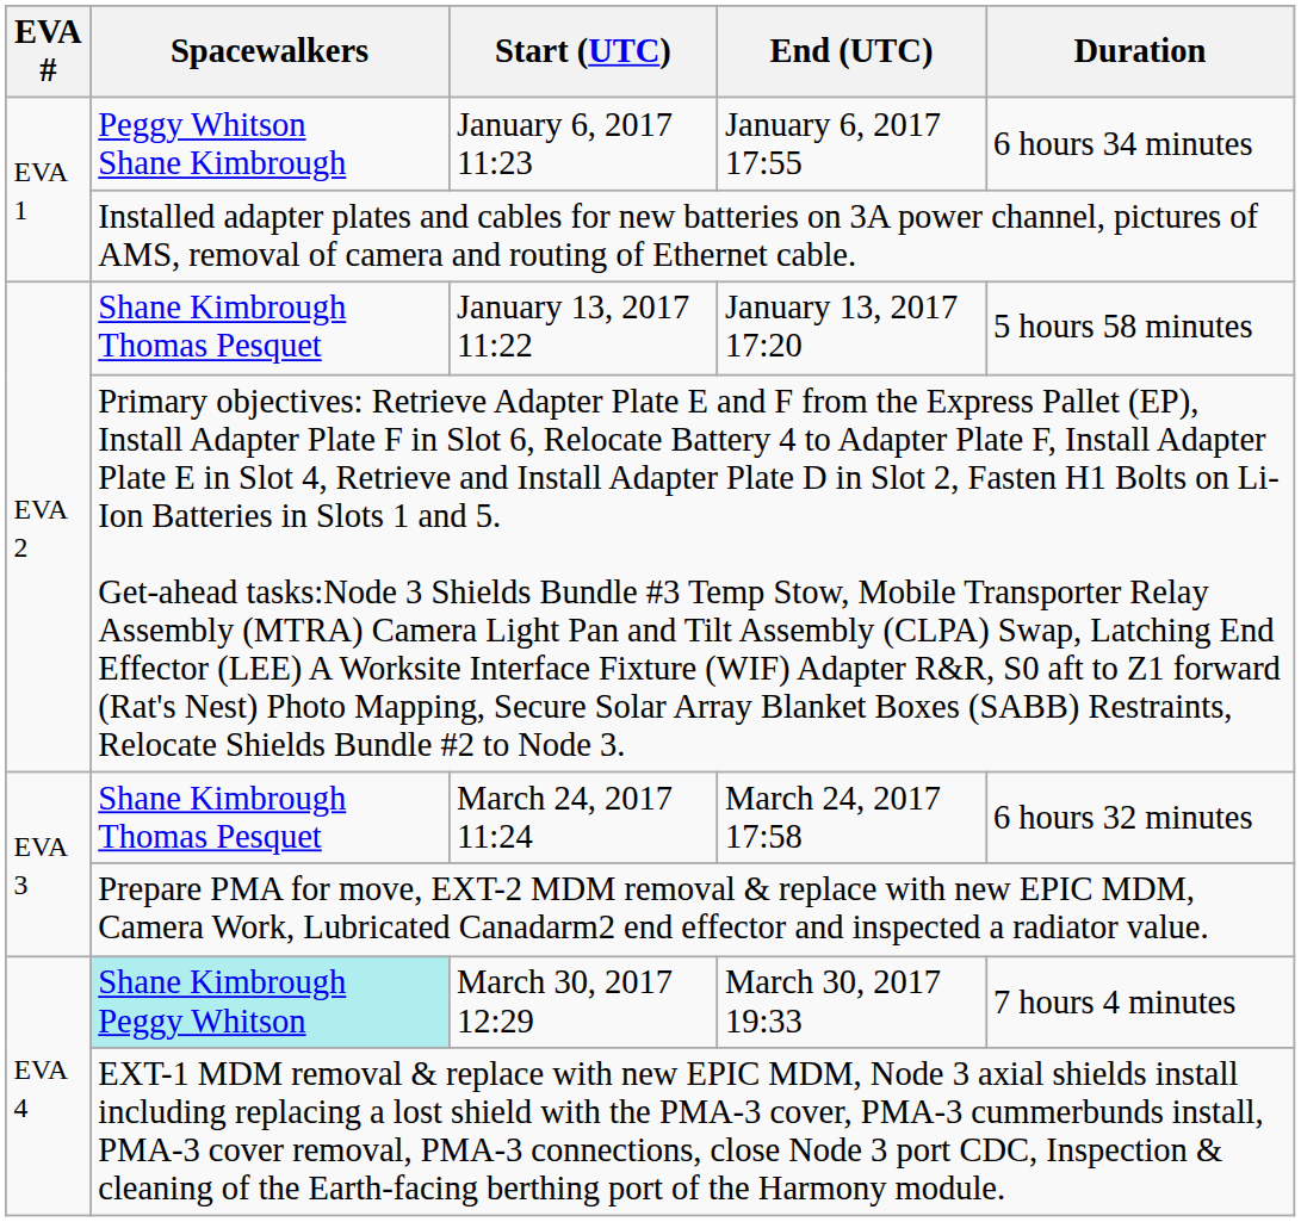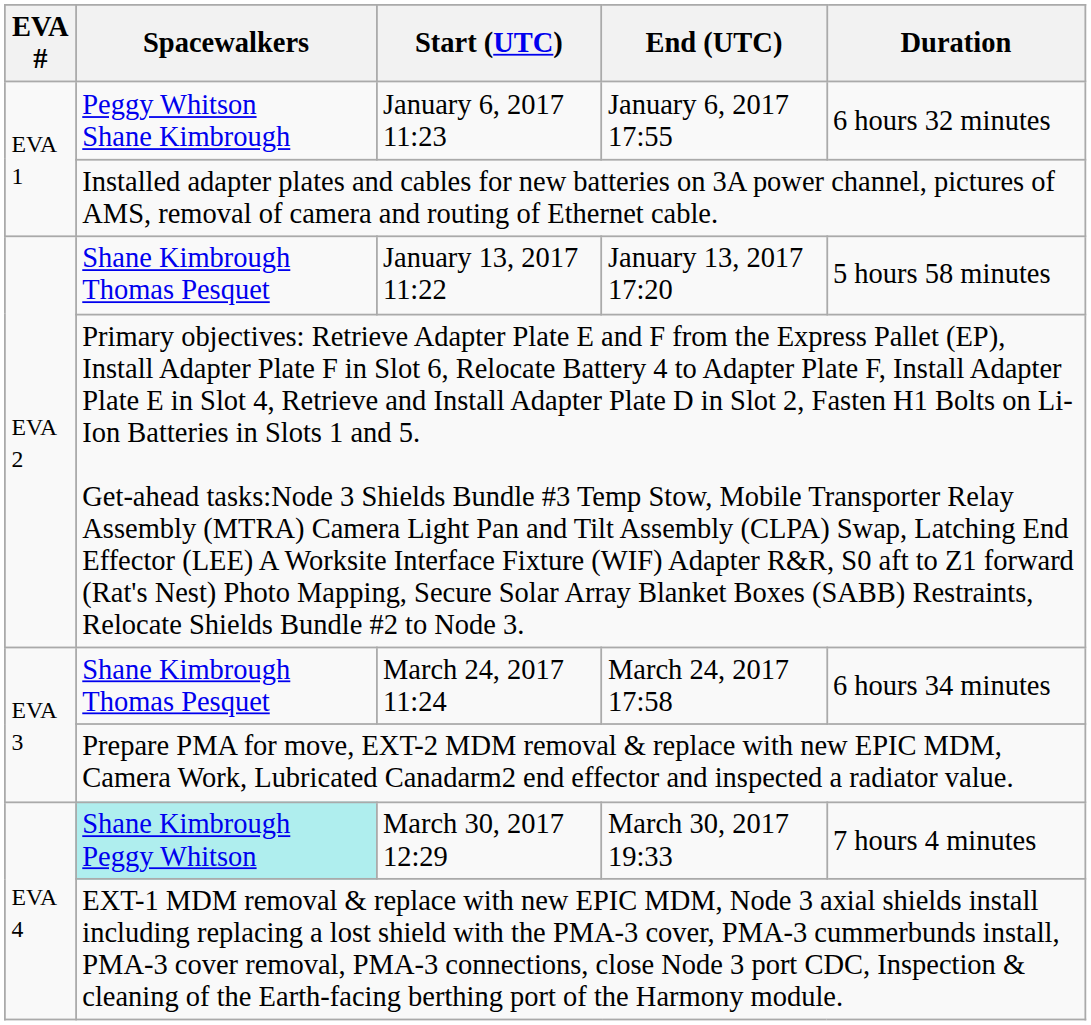 <table class="wikitable sticky-header">
 <tr>
 <th scope="col">EVA #</th>
 <th scope="col">Spacewalkers</th>
 <th scope="col">Start (<a href='#'>UTC</a>)</th>
 <th scope="col">End (UTC)</th>
 <th scope="col">Duration</th>
 </tr>
 <tr>
 <td rowspan=2><small>EVA 1</small><br></td>
 <td> <a href='#'>Peggy Whitson</a><br> <a href='#'>Shane Kimbrough</a></td>
 <td>January 6, 2017<br>11:23</td>
 <td>January 6, 2017<br>17:55</td>
-<td>6 hours 34 minutes</td>
+<td>6 hours 32 minutes</td>
 </tr>
 <tr>
 <td colspan=4>Installed adapter plates and cables for new batteries on 3A power channel, pictures of AMS, removal of camera and routing of Ethernet cable.</td>
 </tr>
 <tr>
 <td rowspan=2><small>EVA 2</small><br></td>
 <td> <a href='#'>Shane Kimbrough</a><br> <a href='#'>Thomas Pesquet</a></td>
 <td>January 13, 2017<br>11:22</td>
 <td>January 13, 2017<br>17:20</td>
 <td>5 hours 58 minutes</td>
 </tr>
 <tr>
 <td colspan=4>Primary objectives: Retrieve Adapter Plate E and F from the Express Pallet (EP), Install Adapter Plate F in Slot 6, Relocate Battery 4 to Adapter Plate F, Install Adapter Plate E in Slot 4, Retrieve and Install Adapter Plate D in Slot 2, Fasten H1 Bolts on Li-Ion Batteries in Slots 1 and 5.<br><br>Get-ahead tasks:Node 3 Shields Bundle #3 Temp Stow, Mobile Transporter Relay Assembly (MTRA) Camera Light Pan and Tilt Assembly (CLPA) Swap, Latching End Effector (LEE) A Worksite Interface Fixture (WIF) Adapter R&R, S0 aft to Z1 forward (Rat's Nest) Photo Mapping, Secure Solar Array Blanket Boxes (SABB) Restraints, Relocate Shields Bundle #2 to Node 3.</td>
 </tr>
 <tr>
 <td rowspan=2><small>EVA 3</small><br></td>
 <td> <a href='#'>Shane Kimbrough</a><br> <a href='#'>Thomas Pesquet</a></td>
 <td>March 24, 2017<br>11:24</td>
 <td>March 24, 2017<br>17:58</td>
-<td>6 hours 32 minutes</td>
+<td>6 hours 34 minutes</td>
 </tr>
 <tr>
 <td colspan=4>Prepare PMA for move, EXT-2 MDM removal & replace with new EPIC MDM, Camera Work, Lubricated Canadarm2 end effector and inspected a radiator value.</td>
 </tr>
 <tr>
 <td rowspan=2><small>EVA 4</small><br></td>
 <td style="background: paleturquoise;"> <a href='#'>Shane Kimbrough</a><br> <a href='#'>Peggy Whitson</a></td>
 <td>March 30, 2017<br>12:29</td>
 <td>March 30, 2017<br>19:33</td>
 <td>7 hours 4 minutes</td>
 </tr>
 <tr>
 <td colspan=4>EXT-1 MDM removal & replace with new EPIC MDM, Node 3 axial shields install including replacing a lost shield with the PMA-3 cover, PMA-3 cummerbunds install, PMA-3 cover removal, PMA-3 connections, close Node 3 port CDC, Inspection & cleaning of the Earth-facing berthing port of the Harmony module.</td>
 </tr>
 </table>
